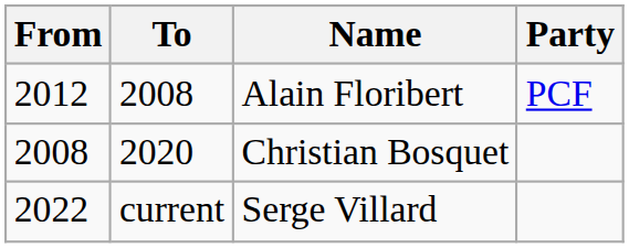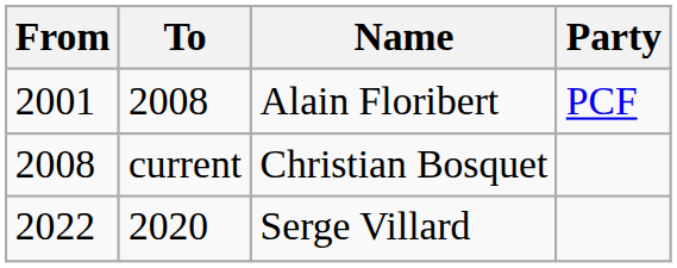 <table class="wikitable">
 <tr>
 <th>From</th>
 <th>To</th>
 <th>Name</th>
 <th>Party</th>
 </tr>
 <tr>
-<td>2012</td>
+<td>2001</td>
 <td>2008</td>
 <td>Alain Floribert</td>
 <td><a href='#'>PCF</a></td>
 </tr>
 <tr>
 <td>2008</td>
-<td>2020</td>
+<td>current</td>
 <td>Christian Bosquet</td>
 <td></td>
 </tr>
 <tr>
 <td>2022</td>
-<td>current</td>
+<td>2020</td>
 <td>Serge Villard</td>
 <td></td>
 </tr>
 </table>
